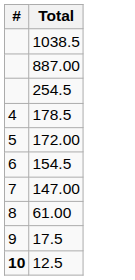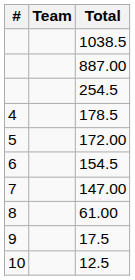 <table class="wikitable">
 <tr>
 <th>#</th>
+<th>Team</th>
 <th>Total</th>
 </tr>
 <tr>
+<td></td>
 <td></td>
 <td>1038.5</td>
 </tr>
 <tr>
 <td></td>
+<td></td>
 <td>887.00</td>
 </tr>
 <tr>
+<td></td>
 <td></td>
 <td>254.5</td>
 </tr>
 <tr>
 <td>4</td>
+<td></td>
 <td>178.5</td>
 </tr>
 <tr>
 <td>5</td>
+<td></td>
 <td>172.00</td>
 </tr>
 <tr>
 <td>6</td>
+<td></td>
 <td>154.5</td>
 </tr>
 <tr>
 <td>7</td>
+<td></td>
 <td>147.00</td>
 </tr>
 <tr>
 <td>8</td>
+<td></td>
 <td>61.00</td>
 </tr>
 <tr>
 <td>9</td>
+<td></td>
 <td>17.5</td>
 </tr>
 <tr>
-<td><strong>10</strong></td>
+<td>10</td>
+<td><strong></strong></td>
 <td>12.5</td>
 </tr>
 </table>
